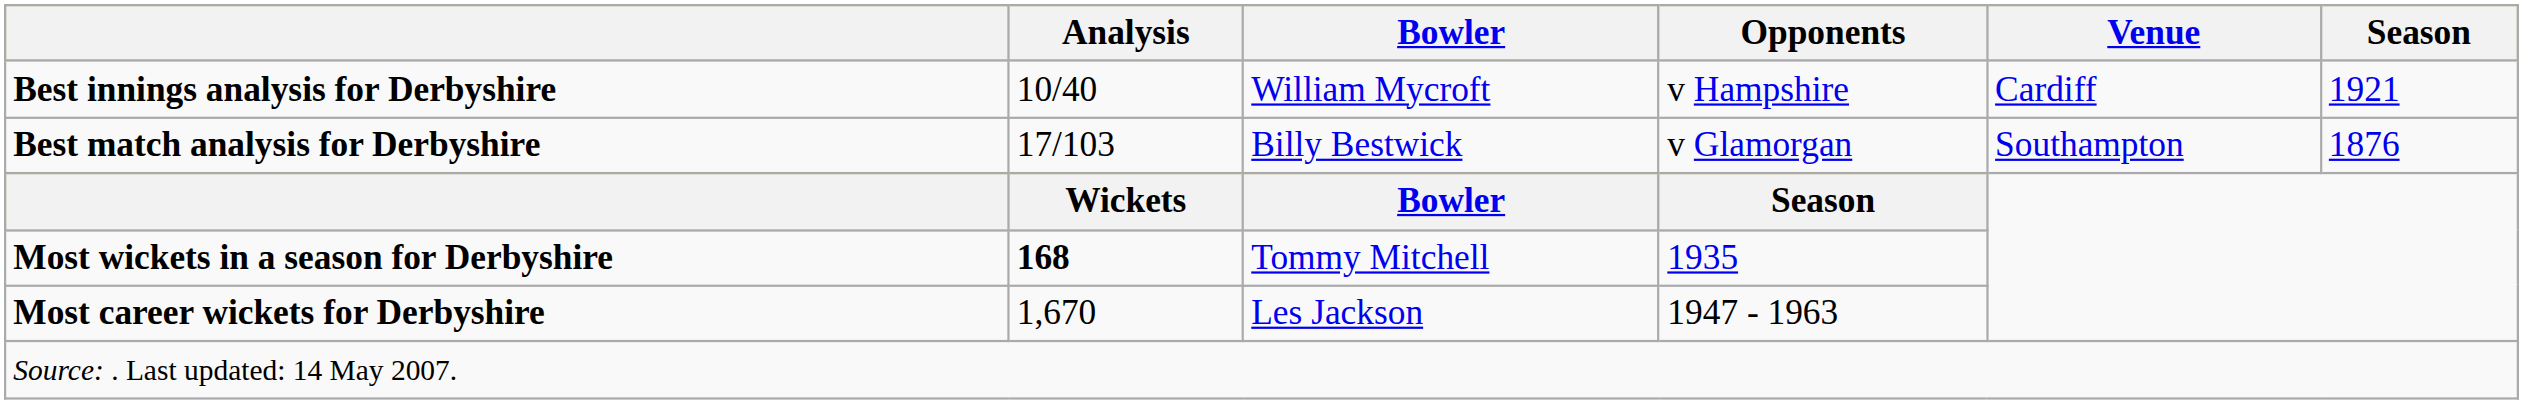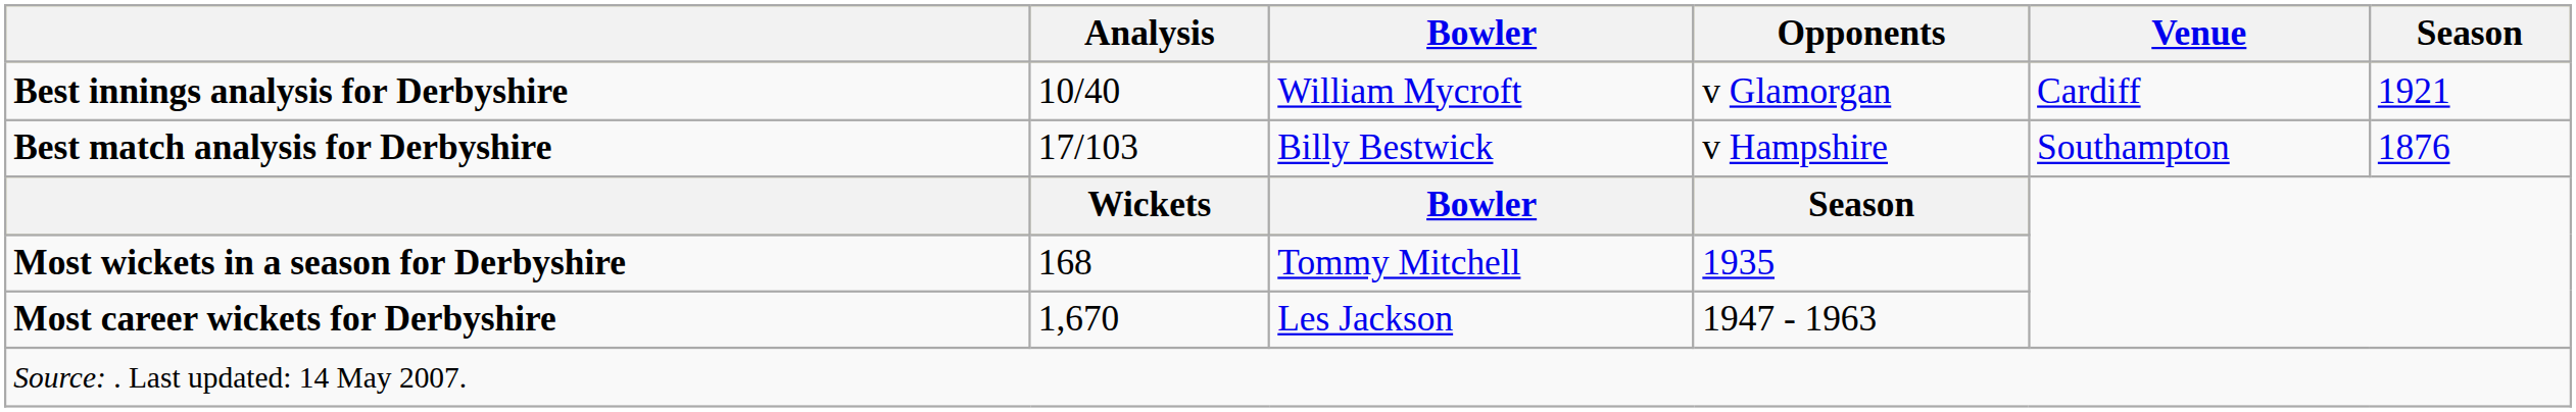 <table class="wikitable" width=90%>
 <tr bgcolor=#bdb76b>
 <th></th>
 <th>Analysis</th>
 <th><a href='#'>Bowler</a></th>
 <th>Opponents</th>
 <th><a href='#'>Venue</a></th>
 <th>Season</th>
 </tr>
 <tr>
 <td><strong>Best innings analysis for Derbyshire</strong></td>
 <td>10/40</td>
 <td> <a href='#'>William Mycroft</a></td>
-<td>v <a href='#'>Hampshire</a></td>
+<td>v <a href='#'>Glamorgan</a></td>
 <td><a href='#'>Cardiff</a></td>
 <td><a href='#'>1921</a></td>
 </tr>
 <tr>
 <td><strong>Best match analysis for Derbyshire</strong></td>
 <td>17/103</td>
 <td> <a href='#'>Billy Bestwick</a></td>
-<td>v <a href='#'>Glamorgan</a></td>
+<td>v <a href='#'>Hampshire</a></td>
 <td><a href='#'>Southampton</a></td>
 <td><a href='#'>1876</a></td>
 </tr>
 <tr bgcolor=#bdb76b>
 <th></th>
 <th>Wickets</th>
 <th><a href='#'>Bowler</a></th>
 <th>Season</th>
 </tr>
 <tr>
 <td><strong>Most wickets in a season for Derbyshire</strong></td>
-<td><strong>168</strong></td>
+<td>168</td>
 <td> <a href='#'>Tommy Mitchell</a></td>
 <td><a href='#'>1935</a></td>
 </tr>
 <tr>
 <td><strong>Most career wickets for Derbyshire</strong></td>
 <td>1,670</td>
 <td> <a href='#'>Les Jackson</a></td>
 <td>1947 - 1963</td>
 </tr>
 <tr>
 <td colspan=6><small><em>Source: </em>. Last updated: 14 May 2007.</small></td>
 </tr>
 </table>
